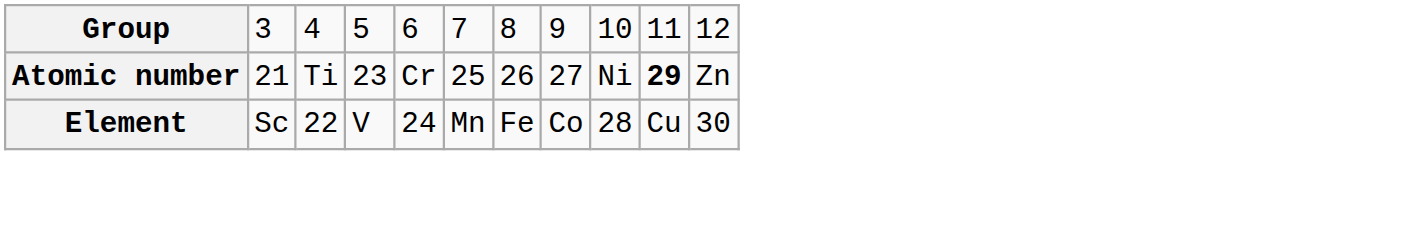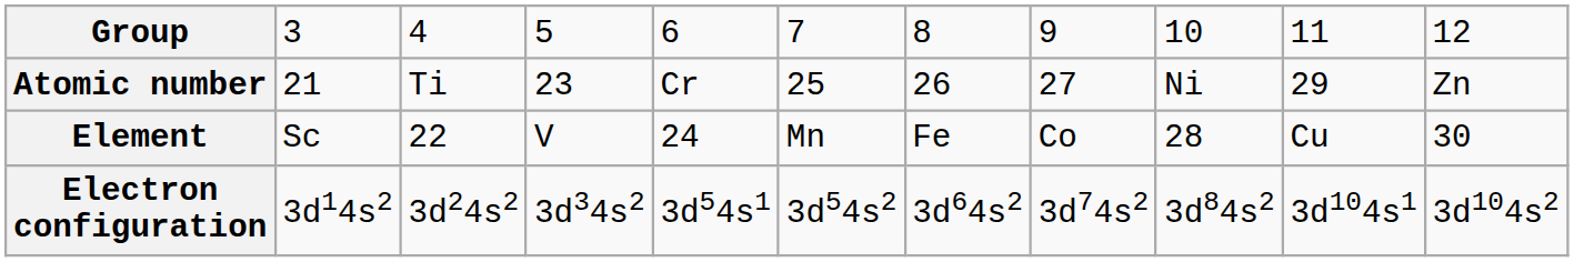 <table class="wikitable">
 <tr>
 <th>Group</th>
 <td>3</td>
 <td>4</td>
 <td>5</td>
 <td>6</td>
 <td>7</td>
 <td>8</td>
 <td>9</td>
 <td>10</td>
 <td>11</td>
 <td>12</td>
 </tr>
 <tr>
 <th>Atomic number</th>
 <td>21</td>
 <td>Ti</td>
 <td>23</td>
 <td>Cr</td>
 <td>25</td>
 <td>26</td>
 <td>27</td>
 <td>Ni</td>
-<td><strong>29</strong></td>
+<td>29</td>
 <td>Zn</td>
 </tr>
 <tr>
 <th>Element</th>
 <td>Sc</td>
 <td>22</td>
 <td>V</td>
 <td>24</td>
 <td>Mn</td>
 <td>Fe</td>
 <td>Co</td>
 <td>28</td>
 <td>Cu</td>
 <td>30</td>
 </tr>
+<tr>
+<th>Electron<br>configuration</th>
+<td>3d<sup>1</sup>4s<sup>2</sup></td>
+<td>3d<sup>2</sup>4s<sup>2</sup></td>
+<td>3d<sup>3</sup>4s<sup>2</sup></td>
+<td>3d<sup>5</sup>4s<sup>1</sup></td>
+<td>3d<sup>5</sup>4s<sup>2</sup></td>
+<td>3d<sup>6</sup>4s<sup>2</sup></td>
+<td>3d<sup>7</sup>4s<sup>2</sup></td>
+<td>3d<sup>8</sup>4s<sup>2</sup></td>
+<td>3d<sup>10</sup>4s<sup>1</sup></td>
+<td>3d<sup>10</sup>4s<sup>2</sup></td>
+</tr>
 </table>
